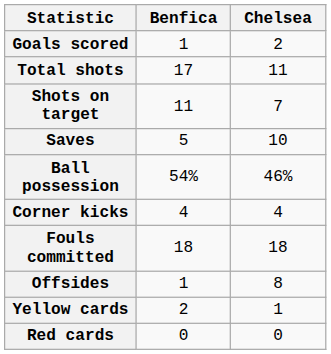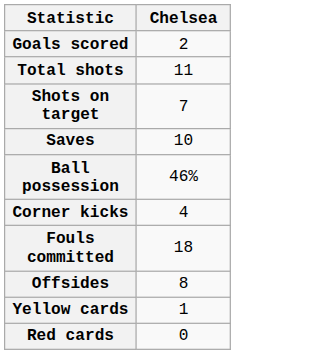 <table class="wikitable plainrowheaders" style="text-align:center">
 <tr>
 <th scope="col" style="width:100px">Statistic</th>
-<th scope="col" style="width:70px">Benfica</th>
 <th scope="col" style="width:70px">Chelsea</th>
 </tr>
 <tr>
 <th scope=row>Goals scored</th>
-<td>1</td>
 <td>2</td>
 </tr>
 <tr>
 <th scope=row>Total shots</th>
-<td>17</td>
 <td>11</td>
 </tr>
 <tr>
 <th scope=row>Shots on target</th>
-<td>11</td>
 <td>7</td>
 </tr>
 <tr>
 <th scope=row>Saves</th>
-<td>5</td>
 <td>10</td>
 </tr>
 <tr>
 <th scope=row>Ball possession</th>
-<td>54%</td>
 <td>46%</td>
 </tr>
 <tr>
 <th scope=row>Corner kicks</th>
 <td>4</td>
-<td>4</td>
 </tr>
 <tr>
 <th scope=row>Fouls committed</th>
 <td>18</td>
-<td>18</td>
 </tr>
 <tr>
 <th scope=row>Offsides</th>
-<td>1</td>
 <td>8</td>
 </tr>
 <tr>
 <th scope=row>Yellow cards</th>
-<td>2</td>
 <td>1</td>
 </tr>
 <tr>
 <th scope=row>Red cards</th>
 <td>0</td>
-<td>0</td>
 </tr>
 </table>
